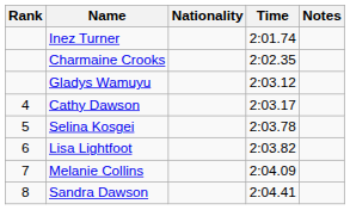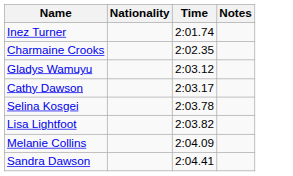 <table class="wikitable sortable" style=" text-align:center">
 <tr>
-<th>Rank</th>
 <th>Name</th>
 <th>Nationality</th>
 <th>Time</th>
 <th>Notes</th>
 </tr>
 <tr>
-<td></td>
 <td align=left><a href='#'>Inez Turner</a></td>
 <td align=left></td>
 <td>2:01.74</td>
 <td></td>
 </tr>
 <tr>
-<td></td>
 <td align=left><a href='#'>Charmaine Crooks</a></td>
 <td align=left></td>
 <td>2:02.35</td>
 <td></td>
 </tr>
 <tr>
-<td></td>
 <td align=left><a href='#'>Gladys Wamuyu</a></td>
 <td align=left></td>
 <td>2:03.12</td>
 <td></td>
 </tr>
 <tr>
-<td>4</td>
 <td align=left><a href='#'>Cathy Dawson</a></td>
 <td align=left></td>
 <td>2:03.17</td>
 <td></td>
 </tr>
 <tr>
-<td>5</td>
 <td align=left><a href='#'>Selina Kosgei</a></td>
 <td align=left></td>
 <td>2:03.78</td>
 <td></td>
 </tr>
 <tr>
-<td>6</td>
 <td align=left><a href='#'>Lisa Lightfoot</a></td>
 <td align=left></td>
 <td>2:03.82</td>
 <td></td>
 </tr>
 <tr>
-<td>7</td>
 <td align=left><a href='#'>Melanie Collins</a></td>
 <td align=left></td>
 <td>2:04.09</td>
 <td></td>
 </tr>
 <tr>
-<td>8</td>
 <td align=left><a href='#'>Sandra Dawson</a></td>
 <td align=left></td>
 <td>2:04.41</td>
 <td></td>
 </tr>
 </table>
